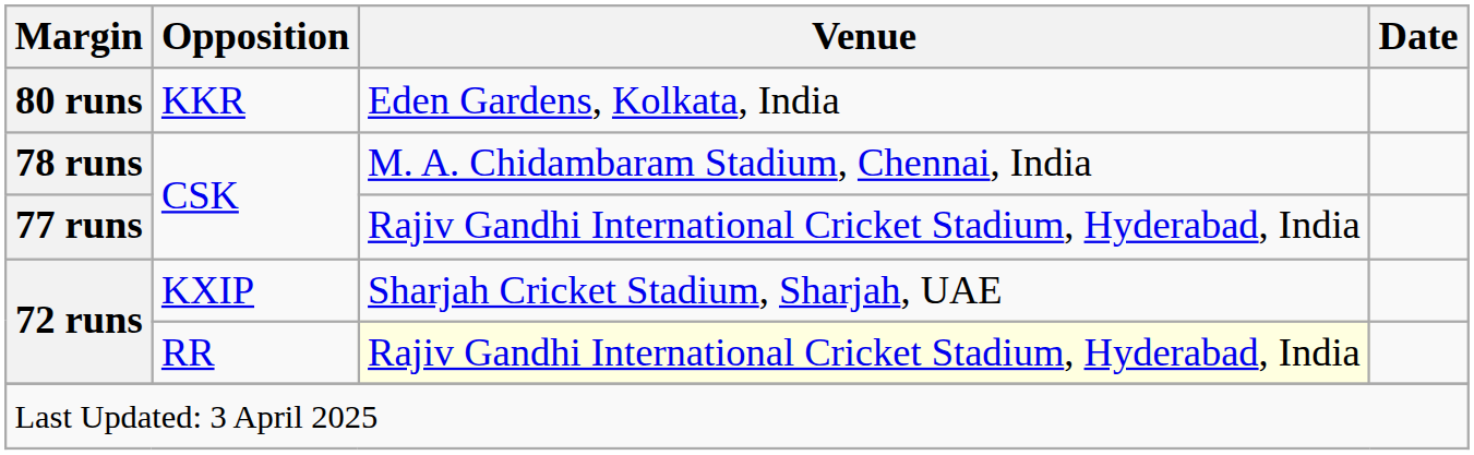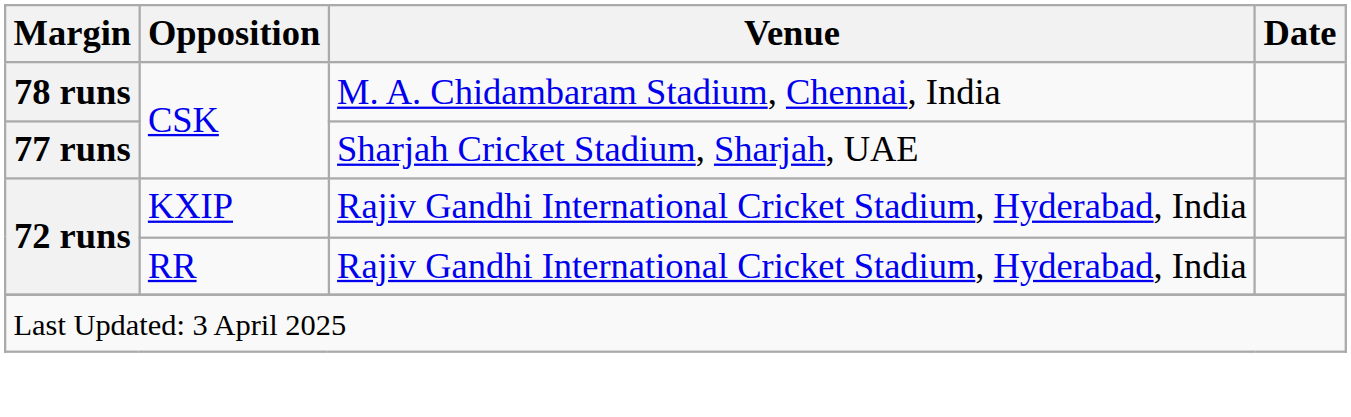 <table class="wikitable">
 <tr>
 <th>Margin</th>
 <th>Opposition</th>
 <th>Venue</th>
 <th>Date</th>
-</tr>
-<tr>
-<th scope=row style=text-align:center;>80 runs</th>
-<td><a href='#'>KKR</a></td>
-<td><a href='#'>Eden Gardens</a>, <a href='#'>Kolkata</a>, India</td>
-<td></td>
 </tr>
 <tr>
 <th scope=row style=text-align:center;>78 runs</th>
 <td rowspan=2><a href='#'>CSK</a></td>
 <td><a href='#'>M. A. Chidambaram Stadium</a>, <a href='#'>Chennai</a>, India</td>
 <td></td>
 </tr>
 <tr>
 <th scope=row style=text-align:center;>77 runs</th>
-<td><a href='#'>Rajiv Gandhi International Cricket Stadium</a>, <a href='#'>Hyderabad</a>, India</td>
+<td><a href='#'>Sharjah Cricket Stadium</a>, <a href='#'>Sharjah</a>, UAE</td>
 <td></td>
 </tr>
 <tr>
 <th scope=row style=text-align:center; rowspan=2>72 runs</th>
 <td><a href='#'>KXIP</a></td>
-<td><a href='#'>Sharjah Cricket Stadium</a>, <a href='#'>Sharjah</a>, UAE</td>
+<td><a href='#'>Rajiv Gandhi International Cricket Stadium</a>, <a href='#'>Hyderabad</a>, India</td>
 <td></td>
 </tr>
 <tr>
 <td><a href='#'>RR</a></td>
-<td style="background: lightyellow;"><a href='#'>Rajiv Gandhi International Cricket Stadium</a>, <a href='#'>Hyderabad</a>, India</td>
+<td><a href='#'>Rajiv Gandhi International Cricket Stadium</a>, <a href='#'>Hyderabad</a>, India</td>
 <td></td>
 </tr>
 <tr>
 </tr>
 <tr class=sortbottom>
 <td colspan=4><small>Last Updated: 3 April 2025</small></td>
 </tr>
 </table>
